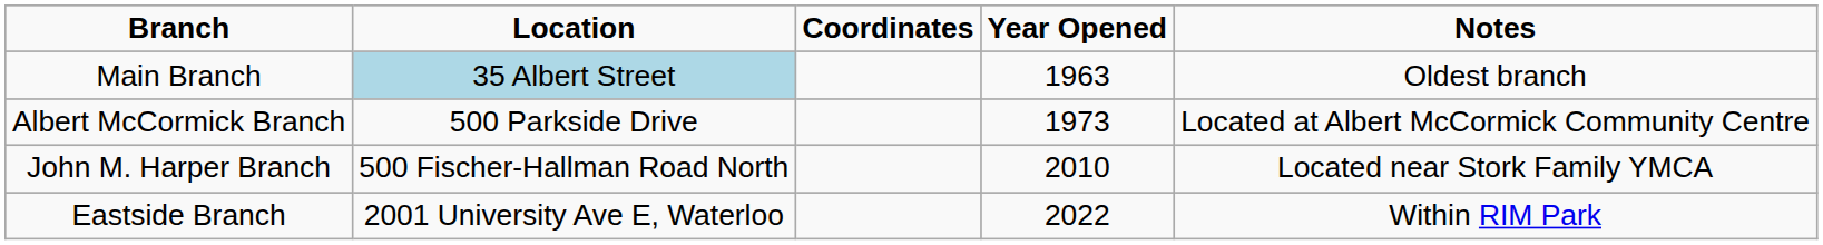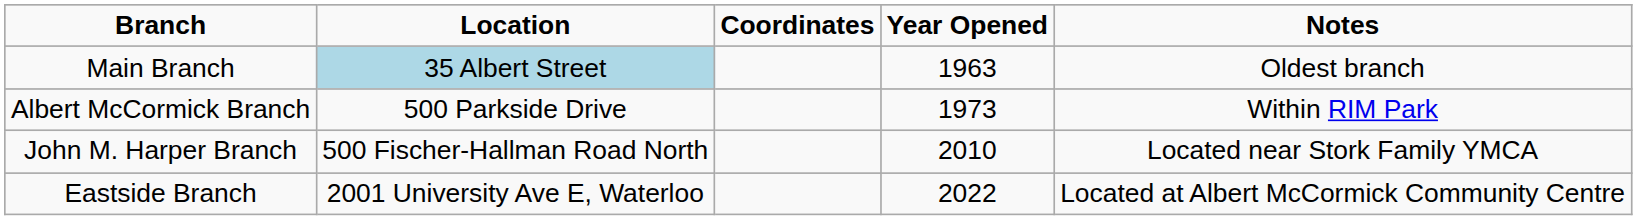 <table class="wikitable" style="text-align:center">
 <tr>
 <td><strong>Branch</strong></td>
 <td><strong>Location</strong></td>
 <td><strong>Coordinates</strong></td>
 <td><strong>Year Opened</strong></td>
 <td><strong>Notes</strong></td>
 </tr>
 <tr>
 <td>Main Branch</td>
 <td style="background: lightblue;">35 Albert Street</td>
 <td></td>
 <td>1963</td>
 <td>Oldest branch</td>
 </tr>
 <tr>
 <td>Albert McCormick Branch</td>
 <td>500 Parkside Drive</td>
 <td></td>
 <td>1973</td>
-<td>Located at Albert McCormick Community Centre</td>
+<td>Within <a href='#'>RIM Park</a></td>
 </tr>
 <tr>
 <td>John M. Harper Branch</td>
 <td>500 Fischer-Hallman Road North</td>
 <td></td>
 <td>2010</td>
 <td>Located near Stork Family YMCA</td>
 </tr>
 <tr>
 <td>Eastside Branch</td>
 <td>2001 University Ave E, Waterloo</td>
 <td></td>
 <td>2022</td>
-<td>Within <a href='#'>RIM Park</a></td>
+<td>Located at Albert McCormick Community Centre</td>
 </tr>
 </table>
